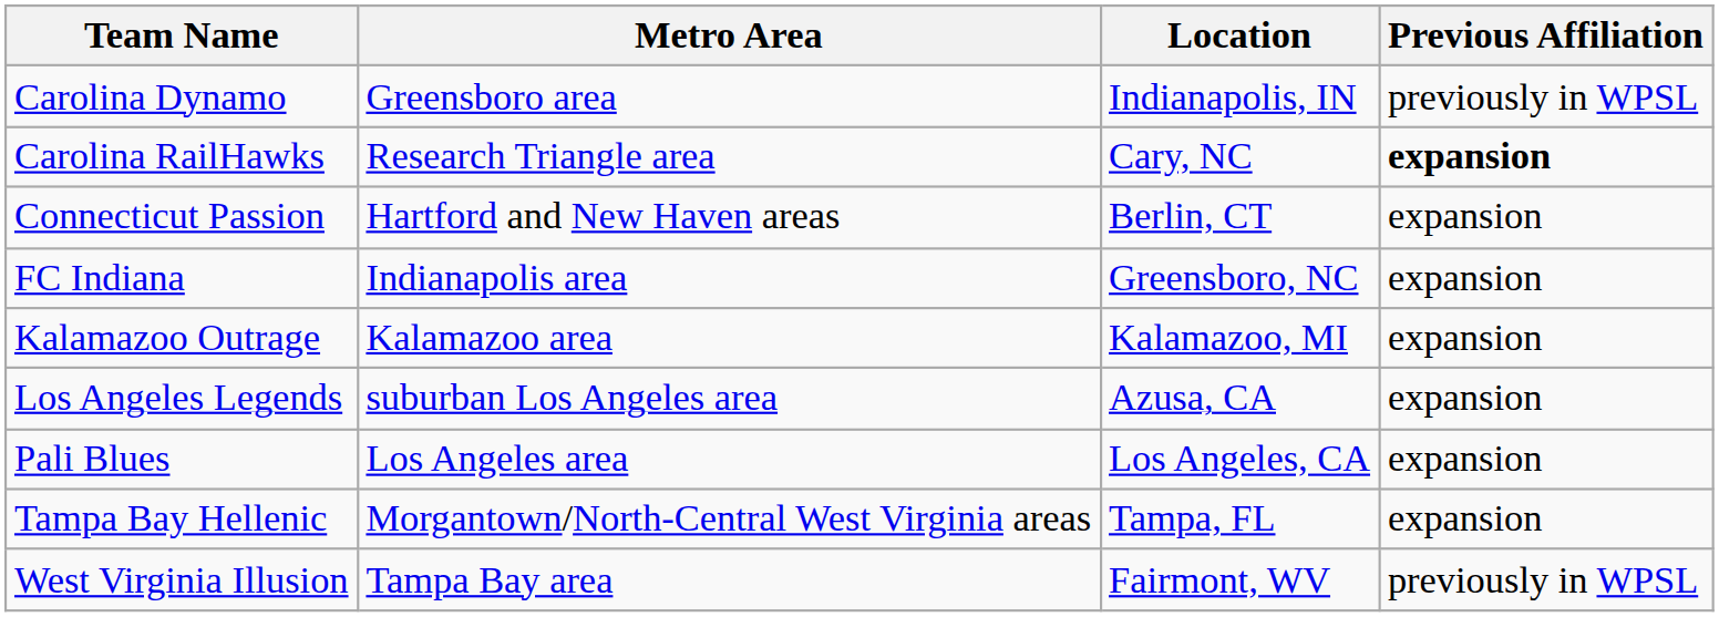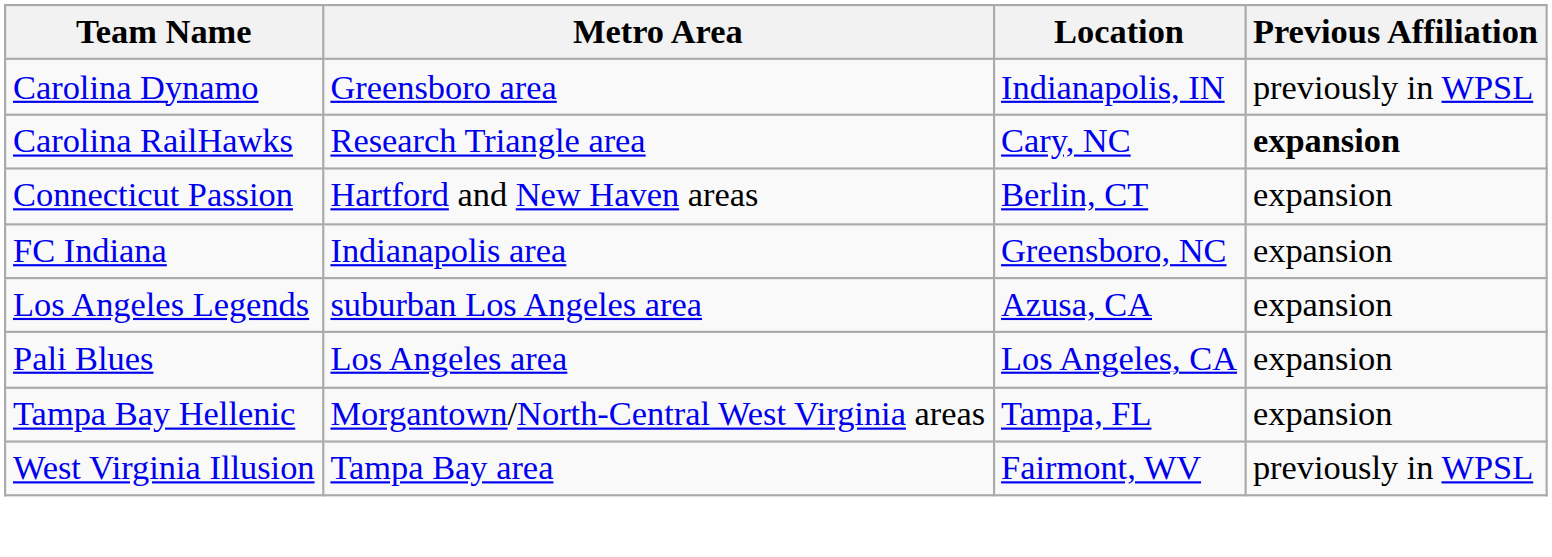 <table class="wikitable">
 <tr>
 <th>Team Name</th>
 <th>Metro Area</th>
 <th>Location</th>
 <th>Previous Affiliation</th>
 </tr>
 <tr>
 <td> <a href='#'>Carolina Dynamo</a></td>
 <td><a href='#'>Greensboro area</a></td>
 <td><a href='#'>Indianapolis, IN</a></td>
 <td>previously in <a href='#'>WPSL</a></td>
 </tr>
 <tr>
 <td> <a href='#'>Carolina RailHawks</a></td>
 <td><a href='#'>Research Triangle area</a></td>
 <td><a href='#'>Cary, NC</a></td>
 <td><strong>expansion</strong></td>
 </tr>
 <tr>
 <td> <a href='#'>Connecticut Passion</a></td>
 <td><a href='#'>Hartford</a> and <a href='#'>New Haven</a> areas</td>
 <td><a href='#'>Berlin, CT</a></td>
 <td>expansion</td>
 </tr>
 <tr>
 <td> <a href='#'>FC Indiana</a></td>
 <td><a href='#'>Indianapolis area</a></td>
 <td><a href='#'>Greensboro, NC</a></td>
 <td>expansion</td>
 </tr>
 <tr>
-<td> <a href='#'>Kalamazoo Outrage</a></td>
-<td><a href='#'>Kalamazoo area</a></td>
-<td><a href='#'>Kalamazoo, MI</a></td>
-<td>expansion</td>
-</tr>
-<tr>
 <td> <a href='#'>Los Angeles Legends</a></td>
 <td><a href='#'>suburban Los Angeles area</a></td>
 <td><a href='#'>Azusa, CA</a></td>
 <td>expansion</td>
 </tr>
 <tr>
 <td> <a href='#'>Pali Blues</a></td>
 <td><a href='#'>Los Angeles area</a></td>
 <td><a href='#'>Los Angeles, CA</a></td>
 <td>expansion</td>
 </tr>
 <tr>
 <td> <a href='#'>Tampa Bay Hellenic</a></td>
 <td><a href='#'>Morgantown</a>/<a href='#'>North-Central West Virginia</a> areas</td>
 <td><a href='#'>Tampa, FL</a></td>
 <td>expansion</td>
 </tr>
 <tr>
 <td> <a href='#'>West Virginia Illusion</a></td>
 <td><a href='#'>Tampa Bay area</a></td>
 <td><a href='#'>Fairmont, WV</a></td>
 <td>previously in <a href='#'>WPSL</a></td>
 </tr>
 </table>
